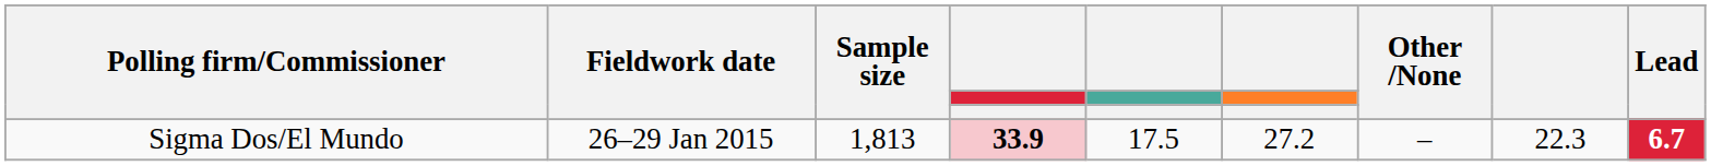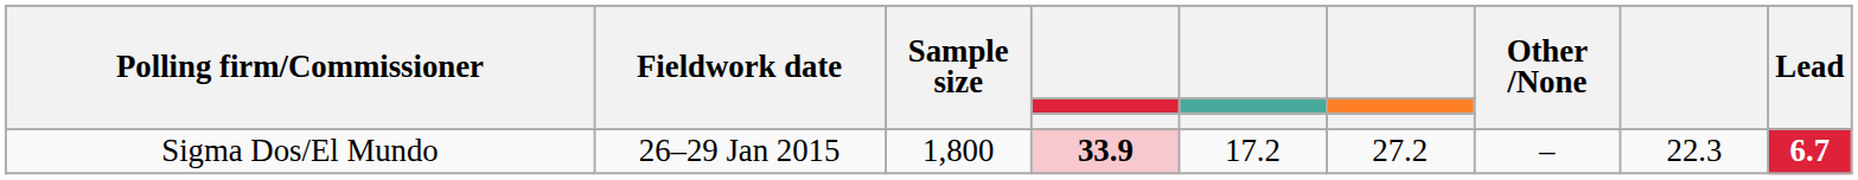 <table class="wikitable collapsible collapsed" style="text-align:center; font-size:90%; line-height:14px;">
 <tr style="height:42px;">
 <th style="width:260px;" rowspan="3">Polling firm/Commissioner</th>
 <th style="width:125px;" rowspan="3">Fieldwork date</th>
 <th style="width:60px;" rowspan="3">Sample size</th>
 <th style="width:60px;"></th>
 <th style="width:60px;"></th>
 <th style="width:60px;"></th>
 <th style="width:60px;" rowspan="3">Other<br>/None</th>
 <th style="width:60px;" rowspan="3"></th>
 <th style="width:30px;" rowspan="3">Lead</th>
 </tr>
 <tr>
 <th style="color:inherit;background:#DD2239;"></th>
 <th style="color:inherit;background:#49A99B;"></th>
 <th style="color:inherit;background:#FF7F27;"></th>
 </tr>
 <tr>
 <th></th>
 <th></th>
 <th></th>
 </tr>
 <tr>
 <td>Sigma Dos/El Mundo</td>
 <td>26–29 Jan 2015</td>
-<td>1,813</td>
+<td>1,800</td>
 <td style="color:inherit;background:#F7C8CE;"><strong>33.9</strong></td>
-<td>17.5</td>
+<td>17.2</td>
 <td>27.2</td>
 <td>–</td>
 <td>22.3</td>
 <td style="color:inherit;background:#DD2239; color:white;"><strong>6.7</strong></td>
 </tr>
 </table>
